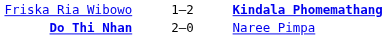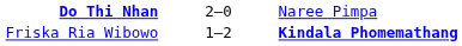 <table>
 <tr>
 <th width=400></th>
 <th width=100></th>
 <th width=400></th>
 </tr>
 <tr>
+<td align=right><strong><a href='#'>Do Thi Nhan</a> </strong></td>
+<td align=center>2–0</td>
+<td> <a href='#'>Naree Pimpa</a></td>
+</tr>
+<tr>
 <td align=right><a href='#'>Friska Ria Wibowo</a> </td>
 <td align=center>1–2</td>
 <td><strong> <a href='#'>Kindala Phomemathang</a></strong></td>
 </tr>
-<tr>
-<td align=right><strong><a href='#'>Do Thi Nhan</a> </strong></td>
-<td align=center>2–0</td>
-<td> <a href='#'>Naree Pimpa</a></td>
-</tr>
 </table>
